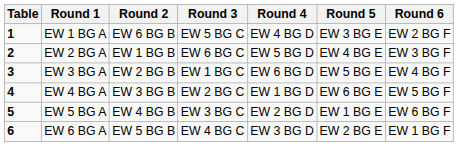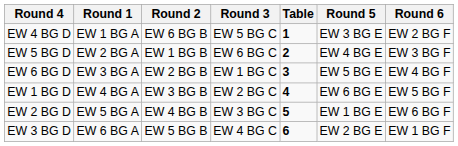 <table class="wikitable">
 <tr>
-<th>Table</th>
+<th>Round 4</th>
 <th>Round 1</th>
 <th>Round 2</th>
 <th>Round 3</th>
-<th>Round 4</th>
+<th>Table</th>
 <th>Round 5</th>
 <th>Round 6</th>
 </tr>
 <tr>
-<td><strong>1</strong></td>
+<td>EW 4 BG D</td>
 <td>EW 1 BG A</td>
 <td>EW 6 BG B</td>
 <td>EW 5 BG C</td>
-<td>EW 4 BG D</td>
+<td><strong>1</strong></td>
 <td>EW 3 BG E</td>
 <td>EW 2 BG F</td>
 </tr>
 <tr>
-<td><strong>2</strong></td>
+<td>EW 5 BG D</td>
 <td>EW 2 BG A</td>
 <td>EW 1 BG B</td>
 <td>EW 6 BG C</td>
-<td>EW 5 BG D</td>
+<td><strong>2</strong></td>
 <td>EW 4 BG E</td>
 <td>EW 3 BG F</td>
 </tr>
 <tr>
-<td><strong>3</strong></td>
+<td>EW 6 BG D</td>
 <td>EW 3 BG A</td>
 <td>EW 2 BG B</td>
 <td>EW 1 BG C</td>
-<td>EW 6 BG D</td>
+<td><strong>3</strong></td>
 <td>EW 5 BG E</td>
 <td>EW 4 BG F</td>
 </tr>
 <tr>
-<td><strong>4</strong></td>
+<td>EW 1 BG D</td>
 <td>EW 4 BG A</td>
 <td>EW 3 BG B</td>
 <td>EW 2 BG C</td>
-<td>EW 1 BG D</td>
+<td><strong>4</strong></td>
 <td>EW 6 BG E</td>
 <td>EW 5 BG F</td>
 </tr>
 <tr>
-<td><strong>5</strong></td>
+<td>EW 2 BG D</td>
 <td>EW 5 BG A</td>
 <td>EW 4 BG B</td>
 <td>EW 3 BG C</td>
-<td>EW 2 BG D</td>
+<td><strong>5</strong></td>
 <td>EW 1 BG E</td>
 <td>EW 6 BG F</td>
 </tr>
 <tr>
-<td><strong>6</strong></td>
+<td>EW 3 BG D</td>
 <td>EW 6 BG A</td>
 <td>EW 5 BG B</td>
 <td>EW 4 BG C</td>
-<td>EW 3 BG D</td>
+<td><strong>6</strong></td>
 <td>EW 2 BG E</td>
 <td>EW 1 BG F</td>
 </tr>
 </table>
